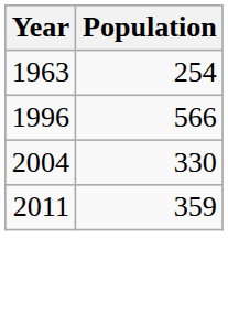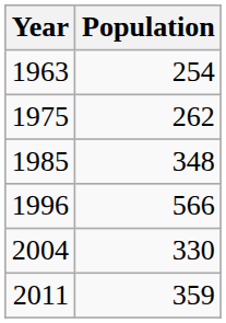 <table class="wikitable" style="line-height:1.1em;" style="line-height:1.1em;">
 <tr>
 <th>Year</th>
 <th>Population</th>
 </tr>
 <tr align="right">
 <td>1963</td>
 <td>254</td>
+</tr>
+<tr align="right">
+<td>1975</td>
+<td>262</td>
+</tr>
+<tr align="right">
+<td>1985</td>
+<td>348</td>
 </tr>
 <tr align="right">
 <td>1996</td>
 <td>566</td>
 </tr>
 <tr align="right">
 <td>2004</td>
 <td>330</td>
 </tr>
 <tr align="right">
 <td>2011</td>
 <td>359</td>
 </tr>
 </table>
